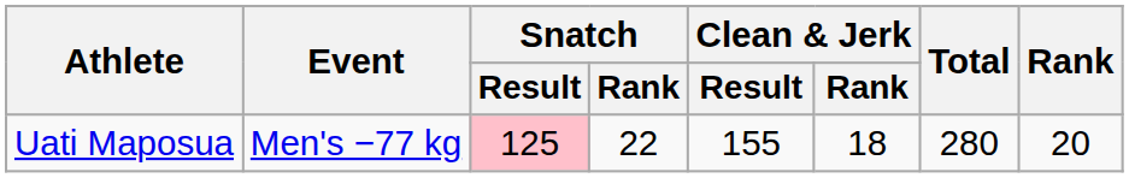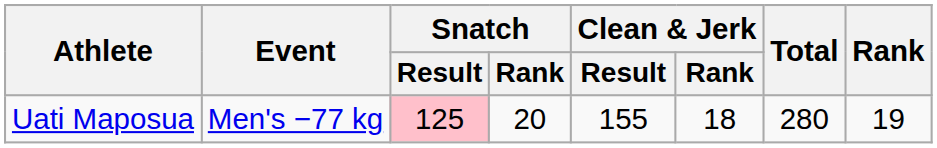 <table class="wikitable" style="font-size:90%">
 <tr>
 <th rowspan="2">Athlete</th>
 <th rowspan="2">Event</th>
 <th colspan="2">Snatch</th>
 <th colspan="2">Clean & Jerk</th>
 <th rowspan="2">Total</th>
 <th rowspan="2">Rank</th>
 </tr>
 <tr style="font-size:95%">
 <th>Result</th>
 <th>Rank</th>
 <th>Result</th>
 <th>Rank</th>
 </tr>
 <tr align=center>
 <td align=left><a href='#'>Uati Maposua</a></td>
 <td align=left><a href='#'>Men's −77 kg</a></td>
 <td style="background: pink;">125</td>
-<td>22</td>
+<td>20</td>
 <td>155</td>
 <td>18</td>
 <td>280</td>
-<td>20</td>
+<td>19</td>
 </tr>
 </table>
